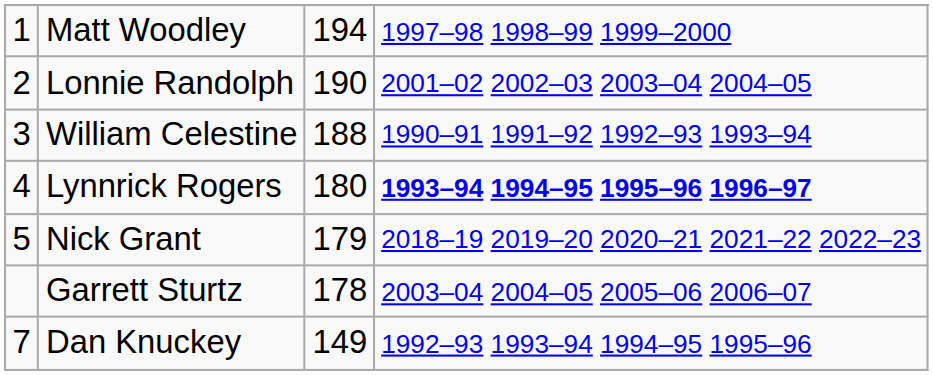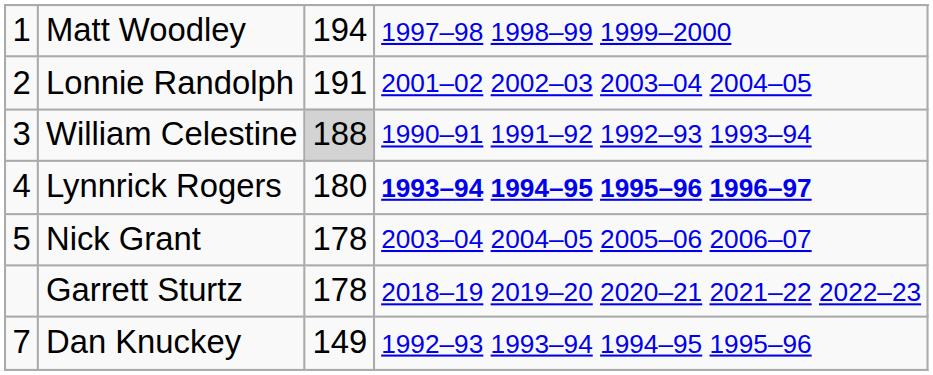 <table class="wikitable">
 <tr>
 </tr>
 <tr>
 <td>1</td>
 <td>Matt Woodley</td>
 <td>194</td>
 <td style="font-size:80%;"><a href='#'>1997–98</a> <a href='#'>1998–99</a> <a href='#'>1999–2000</a></td>
 </tr>
 <tr>
 <td>2</td>
 <td>Lonnie Randolph</td>
-<td>190</td>
+<td>191</td>
 <td style="font-size:80%;"><a href='#'>2001–02</a> <a href='#'>2002–03</a> <a href='#'>2003–04</a> <a href='#'>2004–05</a></td>
 </tr>
 <tr>
 <td>3</td>
 <td>William Celestine</td>
-<td>188</td>
+<td style="background: lightgrey;">188</td>
 <td style="font-size:80%;"><a href='#'>1990–91</a> <a href='#'>1991–92</a> <a href='#'>1992–93</a> <a href='#'>1993–94</a></td>
 </tr>
 <tr>
 <td>4</td>
 <td>Lynnrick Rogers</td>
 <td>180</td>
 <td style="font-size:80%;"><strong><a href='#'>1993–94</a> <a href='#'>1994–95</a> <a href='#'>1995–96</a> <a href='#'>1996–97</a></strong></td>
 </tr>
 <tr>
 <td>5</td>
 <td>Nick Grant</td>
-<td>179</td>
-<td style="font-size:80%;"><a href='#'>2018–19</a> <a href='#'>2019–20</a> <a href='#'>2020–21</a> <a href='#'>2021–22</a> <a href='#'>2022–23</a></td>
+<td>178</td>
+<td style="font-size:80%;"><a href='#'>2003–04</a> <a href='#'>2004–05</a> <a href='#'>2005–06</a> <a href='#'>2006–07</a></td>
 </tr>
 <tr>
 <td></td>
 <td>Garrett Sturtz</td>
 <td>178</td>
-<td style="font-size:80%;"><a href='#'>2003–04</a> <a href='#'>2004–05</a> <a href='#'>2005–06</a> <a href='#'>2006–07</a></td>
+<td style="font-size:80%;"><a href='#'>2018–19</a> <a href='#'>2019–20</a> <a href='#'>2020–21</a> <a href='#'>2021–22</a> <a href='#'>2022–23</a></td>
 </tr>
 <tr>
 <td>7</td>
 <td>Dan Knuckey</td>
 <td>149</td>
 <td style="font-size:80%;"><a href='#'>1992–93</a> <a href='#'>1993–94</a> <a href='#'>1994–95</a> <a href='#'>1995–96</a></td>
 </tr>
 </table>
